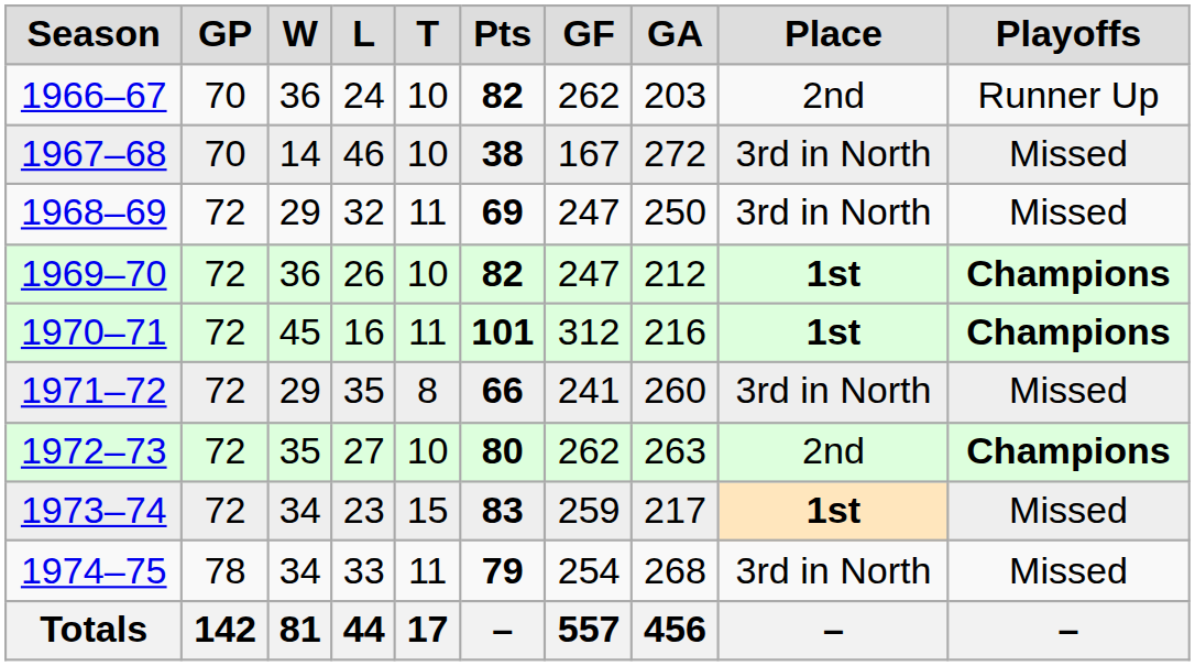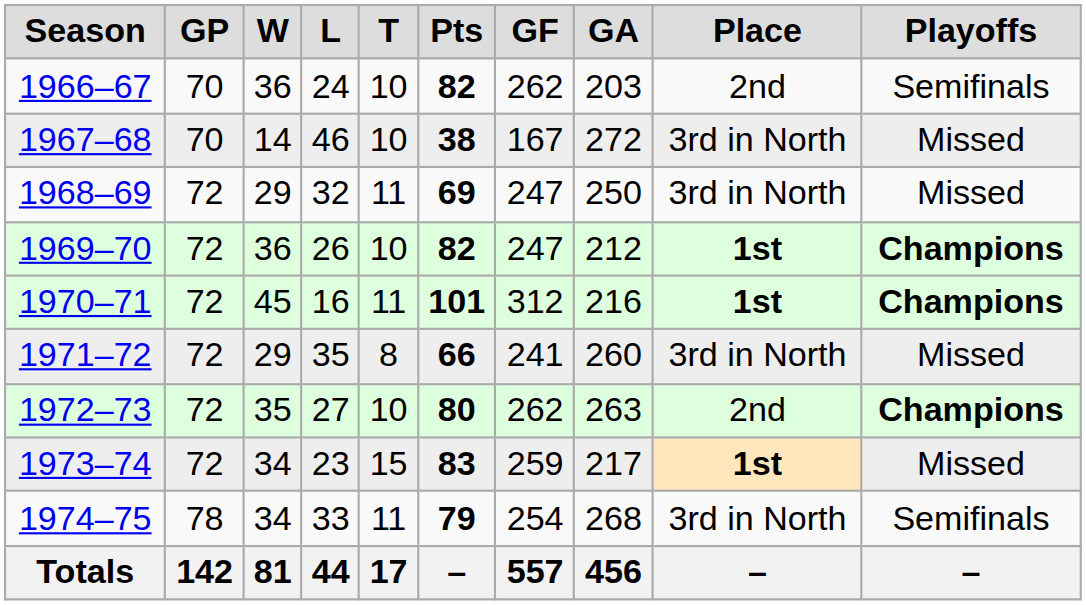 <table class="wikitable" width=40%>
 <tr style="font-weight:bold; background-color:#dddddd;" align="center" |>
 <td>Season</td>
 <td>GP</td>
 <td>W</td>
 <td>L</td>
 <td>T</td>
 <td>Pts</td>
 <td>GF</td>
 <td>GA</td>
 <td>Place</td>
 <td>Playoffs</td>
 </tr>
 <tr align="center">
 <td><a href='#'>1966–67</a></td>
 <td>70</td>
 <td>36</td>
 <td>24</td>
 <td>10</td>
 <td><strong>82</strong></td>
 <td>262</td>
 <td>203</td>
 <td>2nd</td>
-<td>Runner Up</td>
+<td>Semifinals</td>
 </tr>
 <tr align="center" bgcolor=eeeeee>
 <td><a href='#'>1967–68</a></td>
 <td>70</td>
 <td>14</td>
 <td>46</td>
 <td>10</td>
 <td><strong>38</strong></td>
 <td>167</td>
 <td>272</td>
 <td>3rd in North</td>
 <td>Missed</td>
 </tr>
 <tr align="center">
 <td><a href='#'>1968–69</a></td>
 <td>72</td>
 <td>29</td>
 <td>32</td>
 <td>11</td>
 <td><strong>69</strong></td>
 <td>247</td>
 <td>250</td>
 <td>3rd in North</td>
 <td>Missed</td>
 </tr>
 <tr align="center" bgcolor=ddffdd>
 <td><a href='#'>1969–70</a></td>
 <td>72</td>
 <td>36</td>
 <td>26</td>
 <td>10</td>
 <td><strong>82</strong></td>
 <td>247</td>
 <td>212</td>
 <td><strong>1st</strong></td>
 <td><strong>Champions</strong></td>
 </tr>
 <tr align="center" bgcolor=ddffdd>
 <td><a href='#'>1970–71</a></td>
 <td>72</td>
 <td>45</td>
 <td>16</td>
 <td>11</td>
 <td><strong>101</strong></td>
 <td>312</td>
 <td>216</td>
 <td><strong>1st</strong></td>
 <td><strong>Champions</strong></td>
 </tr>
 <tr align="center" bgcolor=eeeeee>
 <td><a href='#'>1971–72</a></td>
 <td>72</td>
 <td>29</td>
 <td>35</td>
 <td>8</td>
 <td><strong>66</strong></td>
 <td>241</td>
 <td>260</td>
 <td>3rd in North</td>
 <td>Missed</td>
 </tr>
 <tr align="center" bgcolor=ddffdd>
 <td><a href='#'>1972–73</a></td>
 <td>72</td>
 <td>35</td>
 <td>27</td>
 <td>10</td>
 <td><strong>80</strong></td>
 <td>262</td>
 <td>263</td>
 <td>2nd</td>
 <td><strong>Champions</strong></td>
 </tr>
 <tr align="center" bgcolor=eeeeee>
 <td><a href='#'>1973–74</a></td>
 <td>72</td>
 <td>34</td>
 <td>23</td>
 <td>15</td>
 <td><strong>83</strong></td>
 <td>259</td>
 <td>217</td>
 <td bgcolor=FFE6BD><strong>1st</strong></td>
 <td>Missed</td>
 </tr>
 <tr align="center">
 <td><a href='#'>1974–75</a></td>
 <td>78</td>
 <td>34</td>
 <td>33</td>
 <td>11</td>
 <td><strong>79</strong></td>
 <td>254</td>
 <td>268</td>
 <td>3rd in North</td>
-<td>Missed</td>
+<td>Semifinals</td>
 </tr>
 <tr align="center">
 <th>Totals</th>
 <th>142</th>
 <th>81</th>
 <th>44</th>
 <th>17</th>
 <th>–</th>
 <th>557</th>
 <th>456</th>
 <th>–</th>
 <th>–</th>
 </tr>
 </table>
